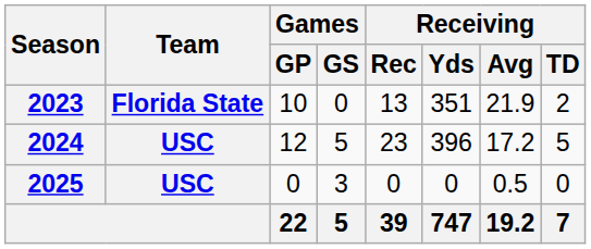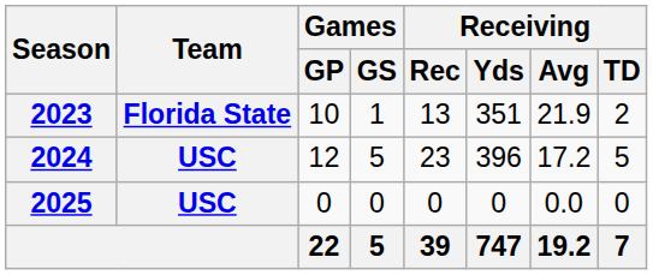 <table class="wikitable" style="text-align:center;">
 <tr>
 <th rowspan="2">Season</th>
 <th rowspan="2">Team</th>
 <th colspan="2">Games</th>
 <th colspan="4">Receiving</th>
 </tr>
 <tr>
 <th>GP</th>
 <th>GS</th>
 <th>Rec</th>
 <th>Yds</th>
 <th>Avg</th>
 <th>TD</th>
 </tr>
 <tr>
 <th><a href='#'>2023</a></th>
 <th><a href='#'>Florida State</a></th>
 <td>10</td>
-<td>0</td>
+<td>1</td>
 <td>13</td>
 <td>351</td>
 <td>21.9</td>
 <td>2</td>
 </tr>
 <tr>
 <th><a href='#'>2024</a></th>
 <th><a href='#'>USC</a></th>
 <td>12</td>
 <td>5</td>
 <td>23</td>
 <td>396</td>
 <td>17.2</td>
 <td>5</td>
 </tr>
 <tr>
 <th><a href='#'>2025</a></th>
 <th><a href='#'>USC</a></th>
 <td>0</td>
-<td>3</td>
 <td>0</td>
 <td>0</td>
-<td>0.5</td>
+<td>0</td>
+<td>0.0</td>
 <td>0</td>
 </tr>
 <tr>
 <th colspan="2"></th>
 <th>22</th>
 <th>5</th>
 <th>39</th>
 <th>747</th>
 <th>19.2</th>
 <th>7</th>
 </tr>
 </table>
